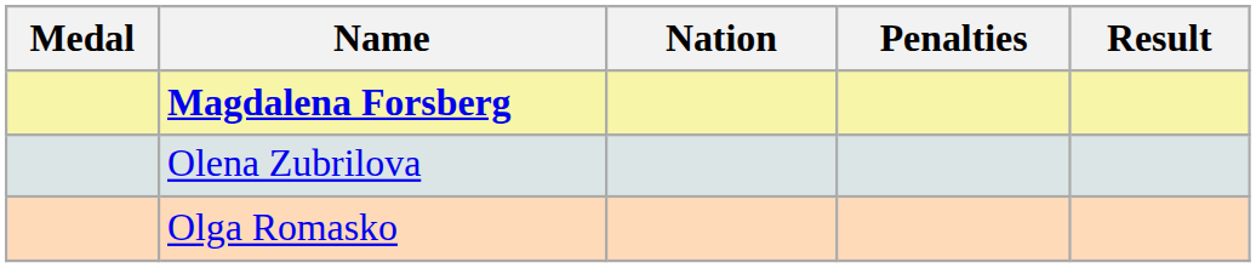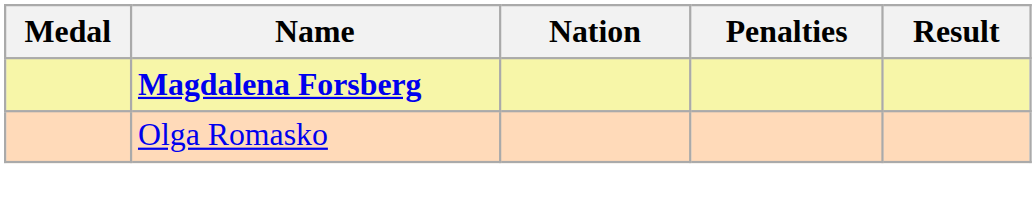 <table class=wikitable style="border:1px solid #AAAAAA;font-size:90%">
 <tr bgcolor="#E4E4E4">
 <th style="border-bottom:1px solid #AAAAAA" width=50>Medal</th>
 <th style="border-bottom:1px solid #AAAAAA" width=160>Name</th>
 <th style="border-bottom:1px solid #AAAAAA" width=80>Nation</th>
 <th style="border-bottom:1px solid #AAAAAA" width=80>Penalties</th>
 <th style="border-bottom:1px solid #AAAAAA" width=60>Result</th>
 </tr>
 <tr bgcolor="#F7F6A8">
 <td align="center"></td>
 <td><strong><a href='#'>Magdalena Forsberg</a></strong></td>
 <td align="center"></td>
 <td align="center"></td>
 <td align="right"></td>
 </tr>
-<tr bgcolor="#DCE5E5">
-<td align="center"></td>
-<td><a href='#'>Olena Zubrilova</a></td>
-<td align="center"></td>
-<td align="center"></td>
-<td align="right"></td>
-</tr>
 <tr bgcolor="#FFDAB9">
 <td align="center"></td>
 <td><a href='#'>Olga Romasko</a></td>
 <td align="center"></td>
 <td align="center"></td>
 <td align="right"></td>
 </tr>
 </table>
